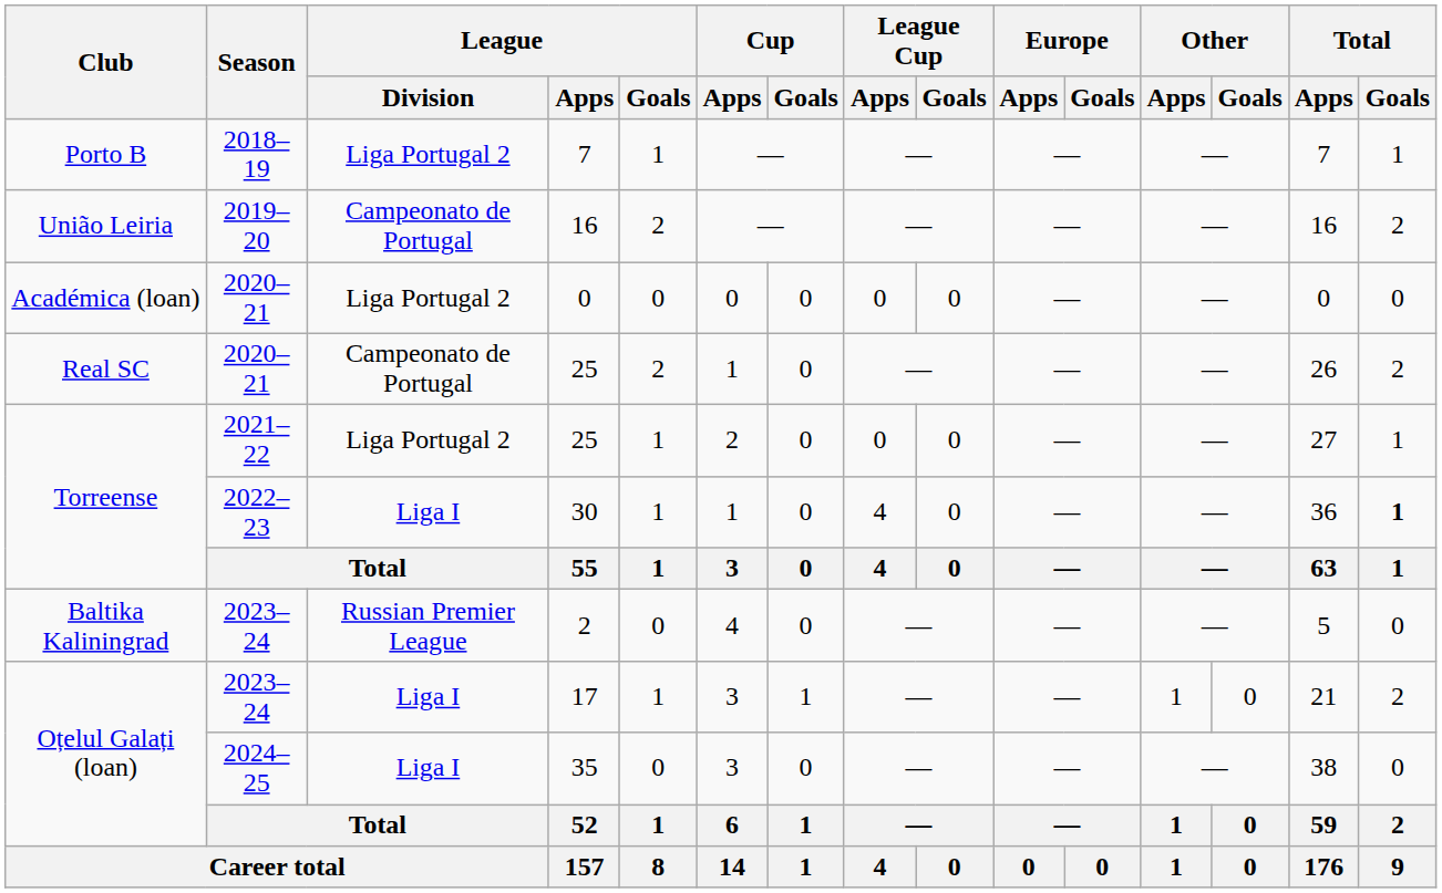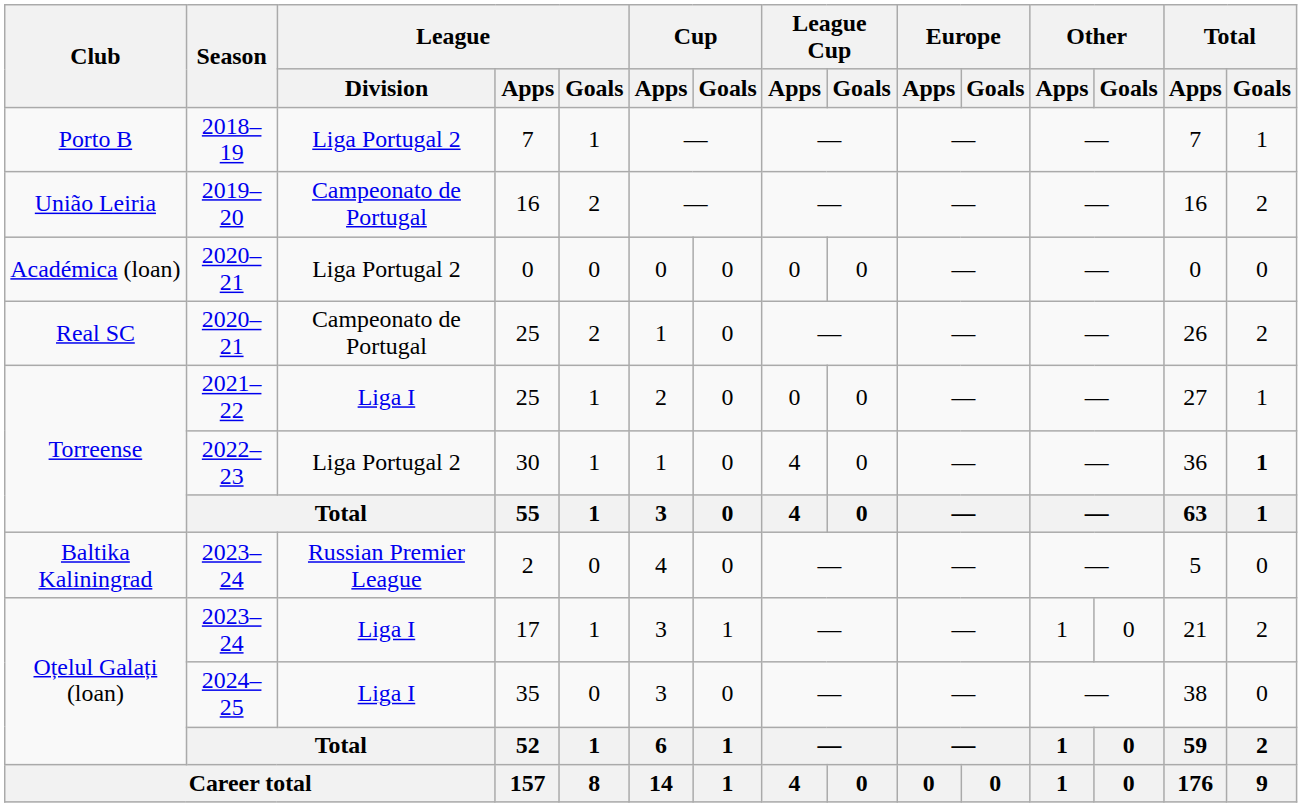 <table class="wikitable" style="text-align:center">
 <tr>
 <th rowspan=2>Club</th>
 <th rowspan=2>Season</th>
 <th colspan=3>League</th>
 <th colspan=2>Cup</th>
 <th colspan=2>League Cup</th>
 <th colspan=2>Europe</th>
 <th colspan=2>Other</th>
 <th colspan=2>Total</th>
 </tr>
 <tr>
 <th>Division</th>
 <th>Apps</th>
 <th>Goals</th>
 <th>Apps</th>
 <th>Goals</th>
 <th>Apps</th>
 <th>Goals</th>
 <th>Apps</th>
 <th>Goals</th>
 <th>Apps</th>
 <th>Goals</th>
 <th>Apps</th>
 <th>Goals</th>
 </tr>
 <tr>
 <td><a href='#'>Porto B</a></td>
 <td><a href='#'>2018–19</a></td>
 <td><a href='#'>Liga Portugal 2</a></td>
 <td>7</td>
 <td>1</td>
 <td colspan="2">—</td>
 <td colspan="2">—</td>
 <td colspan="2">—</td>
 <td colspan="2">—</td>
 <td>7</td>
 <td>1</td>
 </tr>
 <tr>
 <td><a href='#'>União Leiria</a></td>
 <td><a href='#'>2019–20</a></td>
 <td><a href='#'>Campeonato de Portugal</a></td>
 <td>16</td>
 <td>2</td>
 <td colspan="2">—</td>
 <td colspan="2">—</td>
 <td colspan="2">—</td>
 <td colspan="2">—</td>
 <td>16</td>
 <td>2</td>
 </tr>
 <tr>
 <td><a href='#'>Académica</a> (loan)</td>
 <td><a href='#'>2020–21</a></td>
 <td>Liga Portugal 2</td>
 <td>0</td>
 <td>0</td>
 <td>0</td>
 <td>0</td>
 <td>0</td>
 <td>0</td>
 <td colspan="2">—</td>
 <td colspan="2">—</td>
 <td>0</td>
 <td>0</td>
 </tr>
 <tr>
 <td><a href='#'>Real SC</a></td>
 <td><a href='#'>2020–21</a></td>
 <td>Campeonato de Portugal</td>
 <td>25</td>
 <td>2</td>
 <td>1</td>
 <td>0</td>
 <td colspan="2">—</td>
 <td colspan="2">—</td>
 <td colspan="2">—</td>
 <td>26</td>
 <td>2</td>
 </tr>
 <tr>
 <td rowspan="3"><a href='#'>Torreense</a></td>
 <td><a href='#'>2021–22</a></td>
-<td>Liga Portugal 2</td>
+<td><a href='#'>Liga I</a></td>
 <td>25</td>
 <td>1</td>
 <td>2</td>
 <td>0</td>
 <td>0</td>
 <td>0</td>
 <td colspan="2">—</td>
 <td colspan="2">—</td>
 <td>27</td>
 <td>1</td>
 </tr>
 <tr>
 <td><a href='#'>2022–23</a></td>
-<td><a href='#'>Liga I</a></td>
+<td>Liga Portugal 2</td>
 <td>30</td>
 <td>1</td>
 <td>1</td>
 <td>0</td>
 <td>4</td>
 <td>0</td>
 <td colspan="2">—</td>
 <td colspan="2">—</td>
 <td>36</td>
 <td><strong>1</strong></td>
 </tr>
 <tr>
 <th colspan="2">Total</th>
 <th>55</th>
 <th>1</th>
 <th>3</th>
 <th>0</th>
 <th>4</th>
 <th>0</th>
 <th colspan="2">—</th>
 <th colspan="2">—</th>
 <th>63</th>
 <th>1</th>
 </tr>
 <tr>
 <td><a href='#'>Baltika Kaliningrad</a></td>
 <td><a href='#'>2023–24</a></td>
 <td><a href='#'>Russian Premier League</a></td>
 <td>2</td>
 <td>0</td>
 <td>4</td>
 <td>0</td>
 <td colspan="2">—</td>
 <td colspan="2">—</td>
 <td colspan="2">—</td>
 <td>5</td>
 <td>0</td>
 </tr>
 <tr>
 <td rowspan="3"><a href='#'>Oțelul Galați</a> (loan)</td>
 <td><a href='#'>2023–24</a></td>
 <td><a href='#'>Liga I</a></td>
 <td>17</td>
 <td>1</td>
 <td>3</td>
 <td>1</td>
 <td colspan="2">—</td>
 <td colspan="2">—</td>
 <td>1</td>
 <td>0</td>
 <td>21</td>
 <td>2</td>
 </tr>
 <tr>
 <td><a href='#'>2024–25</a></td>
 <td><a href='#'>Liga I</a></td>
 <td>35</td>
 <td>0</td>
 <td>3</td>
 <td>0</td>
 <td colspan="2">—</td>
 <td colspan="2">—</td>
 <td colspan="2">—</td>
 <td>38</td>
 <td>0</td>
 </tr>
 <tr>
 <th colspan="2">Total</th>
 <th>52</th>
 <th>1</th>
 <th>6</th>
 <th>1</th>
 <th colspan="2">—</th>
 <th colspan="2">—</th>
 <th>1</th>
 <th>0</th>
 <th>59</th>
 <th>2</th>
 </tr>
 <tr>
 <th colspan="3">Career total</th>
 <th>157</th>
 <th>8</th>
 <th>14</th>
 <th>1</th>
 <th>4</th>
 <th>0</th>
 <th>0</th>
 <th>0</th>
 <th>1</th>
 <th>0</th>
 <th>176</th>
 <th>9</th>
 </tr>
 </table>
